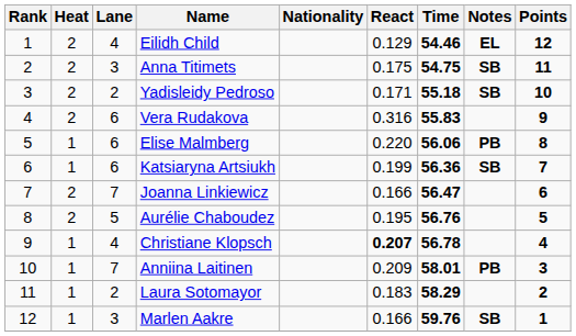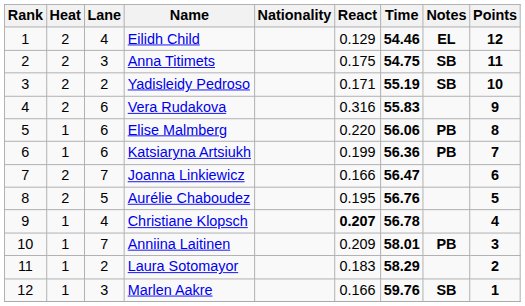 <table class="wikitable sortable" style="text-align:center">
 <tr>
 <th>Rank</th>
 <th>Heat</th>
 <th>Lane</th>
 <th>Name</th>
 <th>Nationality</th>
 <th>React</th>
 <th>Time</th>
 <th>Notes</th>
 <th>Points</th>
 </tr>
 <tr>
 <td>1</td>
 <td>2</td>
 <td>4</td>
 <td align=left><a href='#'>Eilidh Child</a></td>
 <td align=left></td>
 <td>0.129</td>
 <td><strong>54.46</strong></td>
 <td><strong>EL </strong></td>
 <td><strong>12</strong></td>
 </tr>
 <tr>
 <td>2</td>
 <td>2</td>
 <td>3</td>
 <td align=left><a href='#'>Anna Titimets</a></td>
 <td align=left></td>
 <td>0.175</td>
 <td><strong>54.75</strong></td>
 <td><strong>SB </strong></td>
 <td><strong>11</strong></td>
 </tr>
 <tr>
 <td>3</td>
 <td>2</td>
 <td>2</td>
 <td align=left><a href='#'>Yadisleidy Pedroso</a></td>
 <td align=left></td>
 <td>0.171</td>
-<td><strong>55.18</strong></td>
+<td><strong>55.19</strong></td>
 <td><strong>SB </strong></td>
 <td><strong>10</strong></td>
 </tr>
 <tr>
 <td>4</td>
 <td>2</td>
 <td>6</td>
 <td align=left><a href='#'>Vera Rudakova</a></td>
 <td align=left></td>
 <td>0.316</td>
 <td><strong>55.83</strong></td>
 <td></td>
 <td><strong>9</strong></td>
 </tr>
 <tr>
 <td>5</td>
 <td>1</td>
 <td>6</td>
 <td align=left><a href='#'>Elise Malmberg</a></td>
 <td align=left></td>
 <td>0.220</td>
 <td><strong>56.06</strong></td>
 <td><strong>PB </strong></td>
 <td><strong>8</strong></td>
 </tr>
 <tr>
 <td>6</td>
 <td>1</td>
 <td>6</td>
 <td align=left><a href='#'>Katsiaryna Artsiukh</a></td>
 <td align=left></td>
 <td>0.199</td>
 <td><strong>56.36</strong></td>
-<td><strong>SB </strong></td>
+<td><strong>PB </strong></td>
 <td><strong>7</strong></td>
 </tr>
 <tr>
 <td>7</td>
 <td>2</td>
 <td>7</td>
 <td align=left><a href='#'>Joanna Linkiewicz</a></td>
 <td align=left></td>
 <td>0.166</td>
 <td><strong>56.47</strong></td>
 <td></td>
 <td><strong>6</strong></td>
 </tr>
 <tr>
 <td>8</td>
 <td>2</td>
 <td>5</td>
 <td align=left><a href='#'>Aurélie Chaboudez</a></td>
 <td align=left></td>
 <td>0.195</td>
 <td><strong>56.76</strong></td>
 <td></td>
 <td><strong>5</strong></td>
 </tr>
 <tr>
 <td>9</td>
 <td>1</td>
 <td>4</td>
 <td align=left><a href='#'>Christiane Klopsch</a></td>
 <td align=left></td>
 <td><strong>0.207</strong></td>
 <td><strong>56.78</strong></td>
 <td></td>
 <td><strong>4</strong></td>
 </tr>
 <tr>
 <td>10</td>
 <td>1</td>
 <td>7</td>
 <td align=left><a href='#'>Anniina Laitinen</a></td>
 <td align=left></td>
 <td>0.209</td>
 <td><strong>58.01</strong></td>
 <td><strong>PB </strong></td>
 <td><strong>3</strong></td>
 </tr>
 <tr>
 <td>11</td>
 <td>1</td>
 <td>2</td>
 <td align=left><a href='#'>Laura Sotomayor</a></td>
 <td align=left></td>
 <td>0.183</td>
 <td><strong>58.29</strong></td>
 <td></td>
 <td><strong>2</strong></td>
 </tr>
 <tr>
 <td>12</td>
 <td>1</td>
 <td>3</td>
 <td align=left><a href='#'>Marlen Aakre</a></td>
 <td align=left></td>
 <td>0.166</td>
 <td><strong>59.76</strong></td>
 <td><strong>SB </strong></td>
 <td><strong>1</strong></td>
 </tr>
 <tr>
 </tr>
 </table>
